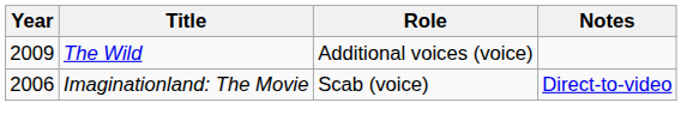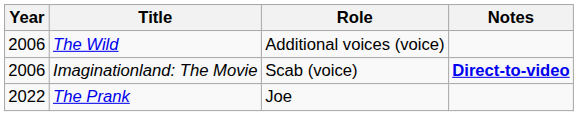 <table class="wikitable sortable">
 <tr>
 <th>Year</th>
 <th>Title</th>
 <th>Role</th>
 <th>Notes</th>
 </tr>
 <tr>
-<td>2009</td>
+<td>2006</td>
 <td><em><a href='#'>The Wild</a></em></td>
 <td>Additional voices (voice)</td>
 <td></td>
 </tr>
 <tr>
 <td>2006</td>
 <td><em>Imaginationland: The Movie</em></td>
 <td>Scab (voice)</td>
-<td><a href='#'>Direct-to-video</a></td>
+<td><strong><a href='#'>Direct-to-video</a></strong></td>
+</tr>
+<tr>
+<td>2022</td>
+<td><em><a href='#'>The Prank</a></em></td>
+<td>Joe</td>
+<td></td>
 </tr>
 </table>
